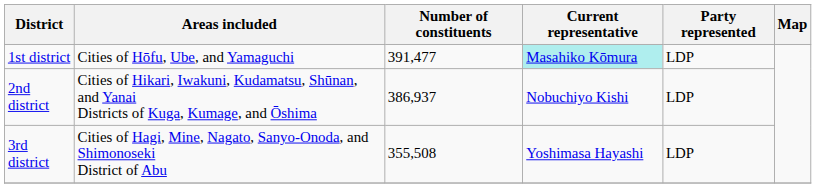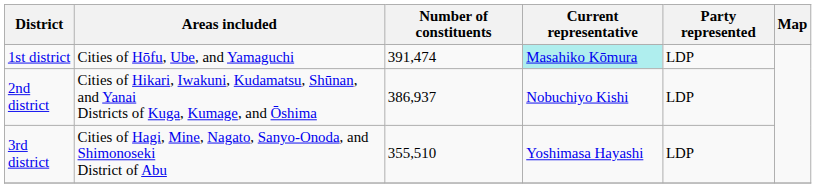 <table class="wikitable">
 <tr>
 <th>District</th>
 <th>Areas included</th>
 <th>Number of constituents</th>
 <th>Current representative</th>
 <th>Party represented</th>
 <th>Map</th>
 </tr>
 <tr>
 <td><a href='#'>1st district</a></td>
 <td>Cities of <a href='#'>Hōfu</a>, <a href='#'>Ube</a>, and <a href='#'>Yamaguchi</a></td>
-<td>391,477</td>
+<td>391,474</td>
 <td style="background: paleturquoise;"><a href='#'>Masahiko Kōmura</a></td>
 <td>LDP</td>
 <td rowspan="3"></td>
 </tr>
 <tr>
 <td><a href='#'>2nd district</a></td>
 <td>Cities of <a href='#'>Hikari</a>, <a href='#'>Iwakuni</a>, <a href='#'>Kudamatsu</a>, <a href='#'>Shūnan</a>, and <a href='#'>Yanai</a><br>Districts of <a href='#'>Kuga</a>, <a href='#'>Kumage</a>, and <a href='#'>Ōshima</a></td>
 <td>386,937</td>
 <td><a href='#'>Nobuchiyo Kishi</a></td>
 <td>LDP</td>
 </tr>
 <tr>
 <td><a href='#'>3rd district</a></td>
 <td>Cities of <a href='#'>Hagi</a>, <a href='#'>Mine</a>, <a href='#'>Nagato</a>, <a href='#'>Sanyo-Onoda</a>, and <a href='#'>Shimonoseki</a><br>District of <a href='#'>Abu</a></td>
-<td>355,508</td>
+<td>355,510</td>
 <td><a href='#'>Yoshimasa Hayashi</a></td>
 <td>LDP</td>
 </tr>
 <tr>
 </tr>
 </table>
